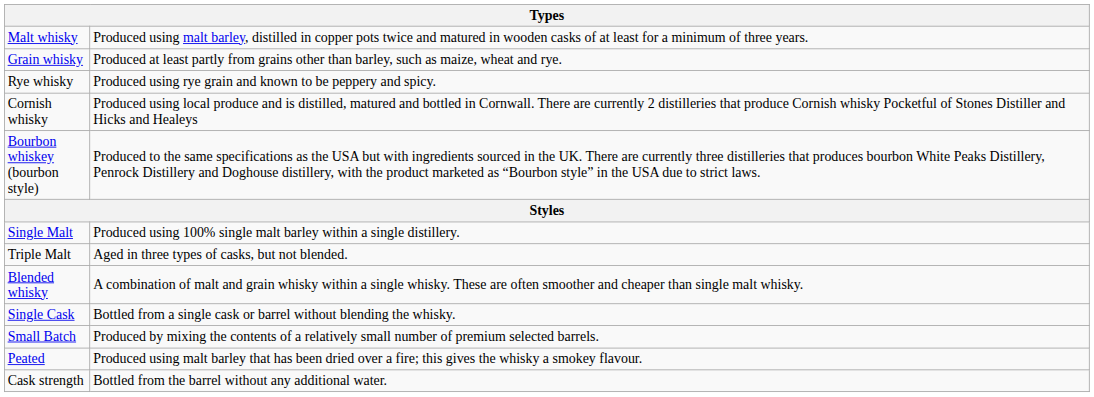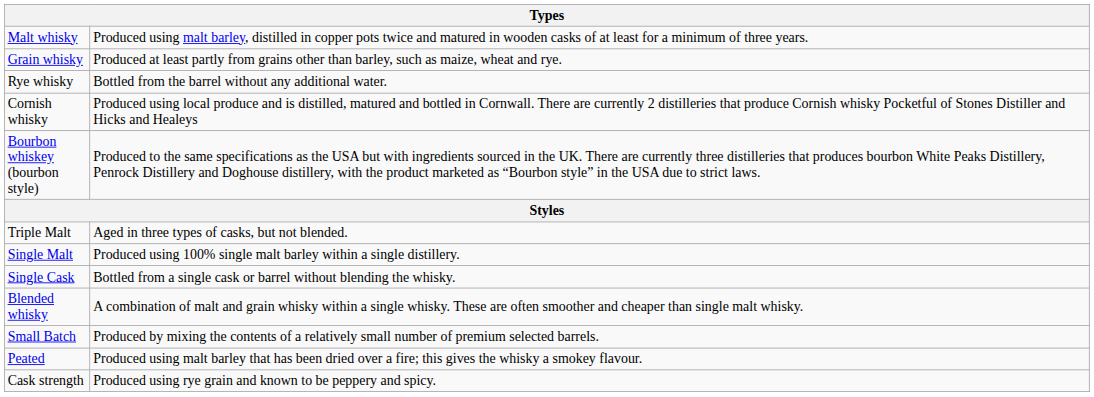 <table class="wikitable">
 <tr>
 <th colspan="2">Types</th>
 </tr>
 <tr>
 <td><a href='#'>Malt whisky</a></td>
 <td>Produced using <a href='#'>malt barley</a>, distilled in copper pots twice and matured in wooden casks of at least  for a minimum of three years.</td>
 </tr>
 <tr>
 <td><a href='#'>Grain whisky</a></td>
 <td>Produced at least partly from grains other than barley, such as maize, wheat and rye.</td>
 </tr>
 <tr>
 <td>Rye whisky</td>
-<td>Produced using rye grain and known to be peppery and spicy.</td>
+<td>Bottled from the barrel without any additional water.</td>
 </tr>
 <tr>
 <td>Cornish whisky</td>
 <td>Produced using local produce and is distilled, matured and bottled in Cornwall. There are currently 2 distilleries that produce Cornish whisky Pocketful of Stones Distiller and Hicks and Healeys</td>
 </tr>
 <tr>
 <td><a href='#'>Bourbon whiskey</a><br>(bourbon  style)</td>
 <td>Produced to the same specifications as the USA but with ingredients sourced in the UK. There are currently three distilleries that produces bourbon White Peaks Distillery, Penrock Distillery and Doghouse distillery, with the product marketed as “Bourbon style” in the USA due to strict laws.</td>
 </tr>
 <tr>
 <th colspan="2">Styles</th>
 </tr>
 <tr>
+<td>Triple Malt</td>
+<td>Aged in three types of casks, but not blended.</td>
+</tr>
+<tr>
 <td><a href='#'>Single Malt</a></td>
 <td>Produced using 100% single malt barley within a single distillery.</td>
 </tr>
 <tr>
-<td>Triple Malt</td>
-<td>Aged in three types of casks, but not blended.</td>
+<td><a href='#'>Single Cask</a></td>
+<td>Bottled from a single cask or barrel without blending the whisky.</td>
 </tr>
 <tr>
 <td><a href='#'>Blended whisky</a></td>
 <td>A combination of malt and grain whisky within a single whisky. These are often smoother and cheaper than single malt whisky.</td>
-</tr>
-<tr>
-<td><a href='#'>Single Cask</a></td>
-<td>Bottled from a single cask or barrel without blending the whisky.</td>
 </tr>
 <tr>
 <td><a href='#'>Small Batch</a></td>
 <td>Produced by mixing the contents of a relatively small number of premium selected barrels.</td>
 </tr>
 <tr>
 <td><a href='#'>Peated</a></td>
 <td>Produced using malt barley that has been dried over a fire; this gives the whisky a smokey flavour.</td>
 </tr>
 <tr>
 <td>Cask strength</td>
-<td>Bottled from the barrel without any additional water.</td>
+<td>Produced using rye grain and known to be peppery and spicy.</td>
 </tr>
 </table>
